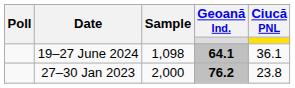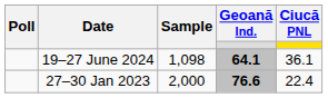 <table class="wikitable sortable" style="text-align:center;font-size:85%;line-height:14px;">
 <tr>
 <th rowspan="2">Poll</th>
 <th rowspan="2">Date</th>
 <th rowspan="2" style="width:35px;">Sample</th>
 <th class="unsortable" style="width:20px;"><a href='#'>Geoană</a><br><small><a href='#'>Ind.</a></small></th>
 <th class="unsortable" style="width:20px;"><a href='#'>Ciucă</a><br><small><a href='#'>PNL</a></small></th>
 </tr>
 <tr>
 <th style="background:#DDDDDD; "></th>
 <th style="background:#ffe101; "></th>
 </tr>
 <tr>
 <td></td>
 <td>19–27 June 2024</td>
 <td>1,098</td>
 <td style="background:#C0C0C0"><strong>64.1</strong></td>
 <td>36.1</td>
 </tr>
 <tr>
 <td></td>
 <td>27–30 Jan 2023</td>
 <td>2,000</td>
-<td style="background:#C0C0C0"><strong>76.2</strong></td>
-<td>23.8</td>
+<td style="background:#C0C0C0"><strong>76.6</strong></td>
+<td>22.4</td>
 </tr>
 </table>
